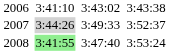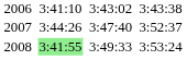 <table>
 <tr>
 <td>2006</td>
 <td></td>
 <td>3:41:10</td>
 <td></td>
 <td>3:43:02</td>
 <td></td>
 <td>3:43:38</td>
 </tr>
 <tr>
 <td>2007</td>
 <td></td>
-<td style="background: lightgrey;">3:44:26</td>
+<td>3:44:26</td>
 <td></td>
-<td>3:49:33</td>
+<td>3:47:40</td>
 <td></td>
 <td>3:52:37</td>
 </tr>
 <tr>
 <td>2008</td>
 <td></td>
 <td style="background: lightgreen;">3:41:55</td>
 <td></td>
-<td>3:47:40</td>
+<td>3:49:33</td>
 <td></td>
 <td>3:53:24</td>
 </tr>
 </table>
